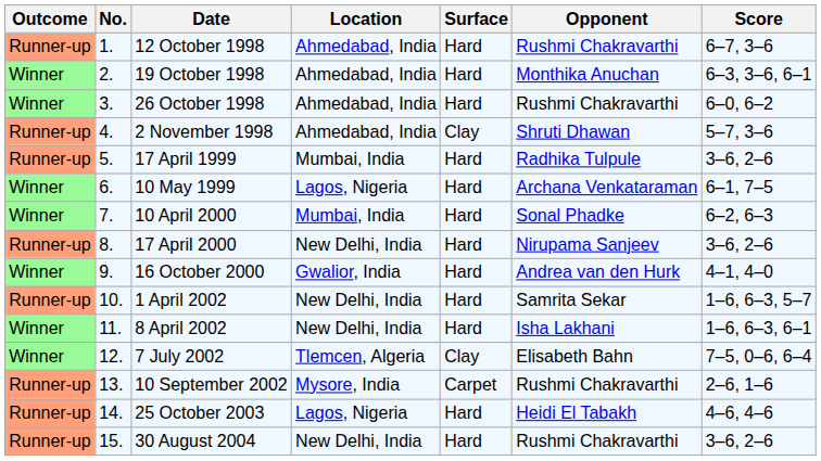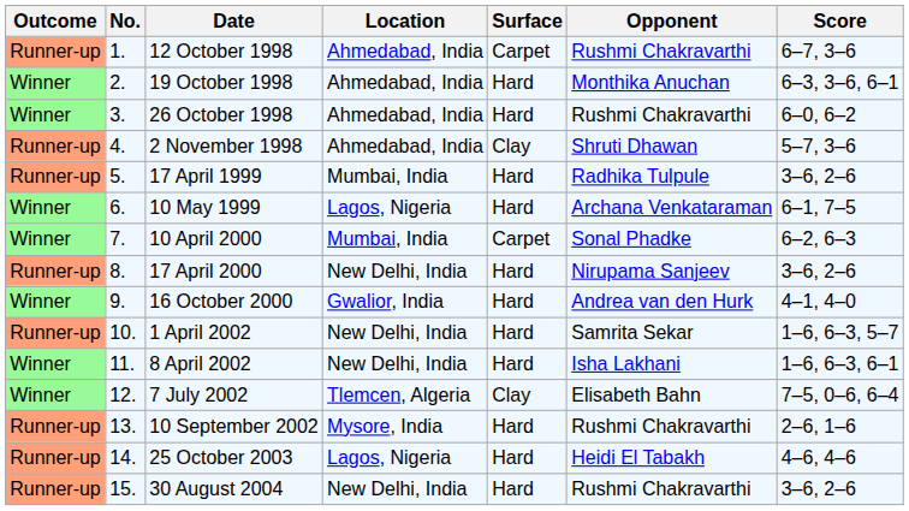 <table class="sortable wikitable" style="font-size:97%;">
 <tr>
 <th>Outcome</th>
 <th>No.</th>
 <th>Date</th>
 <th>Location</th>
 <th>Surface</th>
 <th>Opponent</th>
 <th class="unsortable">Score</th>
 </tr>
 <tr style="background:#f0f8ff;">
 <td bgcolor="FFA07A">Runner-up</td>
 <td>1.</td>
 <td>12 October 1998</td>
 <td><a href='#'>Ahmedabad</a>, India</td>
-<td>Hard</td>
+<td>Carpet</td>
 <td> <a href='#'>Rushmi Chakravarthi</a></td>
 <td>6–7, 3–6</td>
 </tr>
 <tr style="background:#f0f8ff;">
 <td style="background:#98fb98;">Winner</td>
 <td>2.</td>
 <td>19 October 1998</td>
 <td>Ahmedabad, India</td>
 <td>Hard</td>
 <td> <a href='#'>Monthika Anuchan</a></td>
 <td>6–3, 3–6, 6–1</td>
 </tr>
 <tr style="background:#f0f8ff;">
 <td style="background:#98fb98;">Winner</td>
 <td>3.</td>
 <td>26 October 1998</td>
 <td>Ahmedabad, India</td>
 <td>Hard</td>
 <td> Rushmi Chakravarthi</td>
 <td>6–0, 6–2</td>
 </tr>
 <tr bgcolor="f0f8ff">
 <td bgcolor="FFA07A">Runner-up</td>
 <td>4.</td>
 <td>2 November 1998</td>
 <td>Ahmedabad, India</td>
 <td>Clay</td>
 <td> <a href='#'>Shruti Dhawan</a></td>
 <td>5–7, 3–6</td>
 </tr>
 <tr style="background:#f0f8ff;">
 <td bgcolor="FFA07A">Runner-up</td>
 <td>5.</td>
 <td>17 April 1999</td>
 <td>Mumbai, India</td>
 <td>Hard</td>
 <td> <a href='#'>Radhika Tulpule</a></td>
 <td>3–6, 2–6</td>
 </tr>
 <tr style="background:#f0f8ff;">
 <td style="background:#98fb98;">Winner</td>
 <td>6.</td>
 <td>10 May 1999</td>
 <td><a href='#'>Lagos</a>, Nigeria</td>
 <td>Hard</td>
 <td> <a href='#'>Archana Venkataraman</a></td>
 <td>6–1, 7–5</td>
 </tr>
 <tr style="background:#f0f8ff;">
 <td style="background:#98fb98;">Winner</td>
 <td>7.</td>
 <td>10 April 2000</td>
 <td><a href='#'>Mumbai</a>, India</td>
-<td>Hard</td>
+<td>Carpet</td>
 <td> <a href='#'>Sonal Phadke</a></td>
 <td>6–2, 6–3</td>
 </tr>
 <tr bgcolor="f0f8ff">
 <td bgcolor="FFA07A">Runner-up</td>
 <td>8.</td>
 <td>17 April 2000</td>
 <td>New Delhi, India</td>
 <td>Hard</td>
 <td> <a href='#'>Nirupama Sanjeev</a></td>
 <td>3–6, 2–6</td>
 </tr>
 <tr style="background:#f0f8ff;">
 <td style="background:#98fb98;">Winner</td>
 <td>9.</td>
 <td>16 October 2000</td>
 <td><a href='#'>Gwalior</a>, India</td>
 <td>Hard</td>
 <td> <a href='#'>Andrea van den Hurk</a></td>
 <td>4–1, 4–0</td>
 </tr>
 <tr style="background:#f0f8ff;">
 <td bgcolor="FFA07A">Runner-up</td>
 <td>10.</td>
 <td>1 April 2002</td>
 <td>New Delhi, India</td>
 <td>Hard</td>
 <td> Samrita Sekar</td>
 <td>1–6, 6–3, 5–7</td>
 </tr>
 <tr style="background:#f0f8ff;">
 <td style="background:#98fb98;">Winner</td>
 <td>11.</td>
 <td>8 April 2002</td>
 <td>New Delhi, India</td>
 <td>Hard</td>
 <td> <a href='#'>Isha Lakhani</a></td>
 <td>1–6, 6–3, 6–1</td>
 </tr>
 <tr style="background:#f0f8ff;">
 <td style="background:#98fb98;">Winner</td>
 <td>12.</td>
 <td>7 July 2002</td>
 <td><a href='#'>Tlemcen</a>, Algeria</td>
 <td>Clay</td>
 <td> Elisabeth Bahn</td>
 <td>7–5, 0–6, 6–4</td>
 </tr>
 <tr style="background:#f0f8ff;">
 <td bgcolor="FFA07A">Runner-up</td>
 <td>13.</td>
 <td>10 September 2002</td>
 <td><a href='#'>Mysore</a>, India</td>
-<td>Carpet</td>
+<td>Hard</td>
 <td> Rushmi Chakravarthi</td>
 <td>2–6, 1–6</td>
 </tr>
 <tr style="background:#f0f8ff;">
 <td bgcolor="FFA07A">Runner-up</td>
 <td>14.</td>
 <td>25 October 2003</td>
 <td><a href='#'>Lagos</a>, Nigeria</td>
 <td>Hard</td>
 <td> <a href='#'>Heidi El Tabakh</a></td>
 <td>4–6, 4–6</td>
 </tr>
 <tr style="background:#f0f8ff;">
 <td bgcolor="FFA07A">Runner-up</td>
 <td>15.</td>
 <td>30 August 2004</td>
 <td>New Delhi, India</td>
 <td>Hard</td>
 <td> Rushmi Chakravarthi</td>
 <td>3–6, 2–6</td>
 </tr>
 </table>
